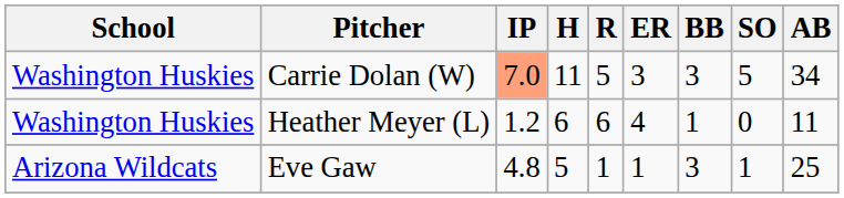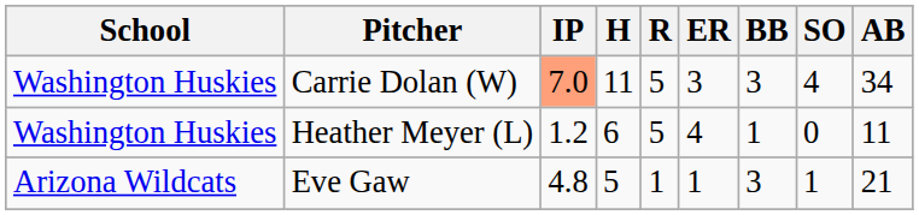 <table class="wikitable">
 <tr>
 <th>School</th>
 <th>Pitcher</th>
 <th>IP</th>
 <th>H</th>
 <th>R</th>
 <th>ER</th>
 <th>BB</th>
 <th>SO</th>
 <th>AB</th>
 </tr>
 <tr>
 <td><a href='#'>Washington Huskies</a></td>
 <td>Carrie Dolan (W)</td>
 <td style="background: lightsalmon;">7.0</td>
 <td>11</td>
 <td>5</td>
 <td>3</td>
 <td>3</td>
-<td>5</td>
+<td>4</td>
 <td>34</td>
 </tr>
 <tr>
 <td><a href='#'>Washington Huskies</a></td>
 <td>Heather Meyer (L)</td>
 <td>1.2</td>
 <td>6</td>
-<td>6</td>
+<td>5</td>
 <td>4</td>
 <td>1</td>
 <td>0</td>
 <td>11</td>
 </tr>
 <tr>
 <td><a href='#'>Arizona Wildcats</a></td>
 <td>Eve Gaw</td>
 <td>4.8</td>
 <td>5</td>
 <td>1</td>
 <td>1</td>
 <td>3</td>
 <td>1</td>
-<td>25</td>
+<td>21</td>
 </tr>
 </table>
